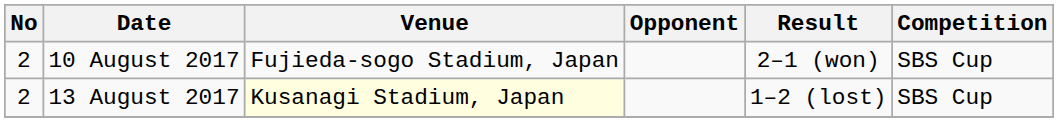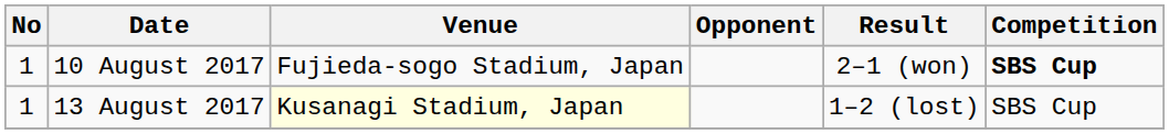 <table class="wikitable">
 <tr>
 <th>No</th>
 <th>Date</th>
 <th>Venue</th>
 <th>Opponent</th>
 <th>Result</th>
 <th>Competition</th>
 </tr>
 <tr>
-<td align=center>2</td>
+<td align=center>1</td>
 <td>10 August 2017</td>
 <td>Fujieda-sogo Stadium, Japan</td>
 <td></td>
 <td align=center>2–1 (won)</td>
-<td>SBS Cup</td>
+<td><strong>SBS Cup</strong></td>
 </tr>
 <tr>
-<td align=center>2</td>
+<td align=center>1</td>
 <td>13 August 2017</td>
 <td style="background: lightyellow;">Kusanagi Stadium, Japan</td>
 <td></td>
 <td align=center>1–2 (lost)</td>
 <td>SBS Cup</td>
 </tr>
 <tr>
 </tr>
 </table>
